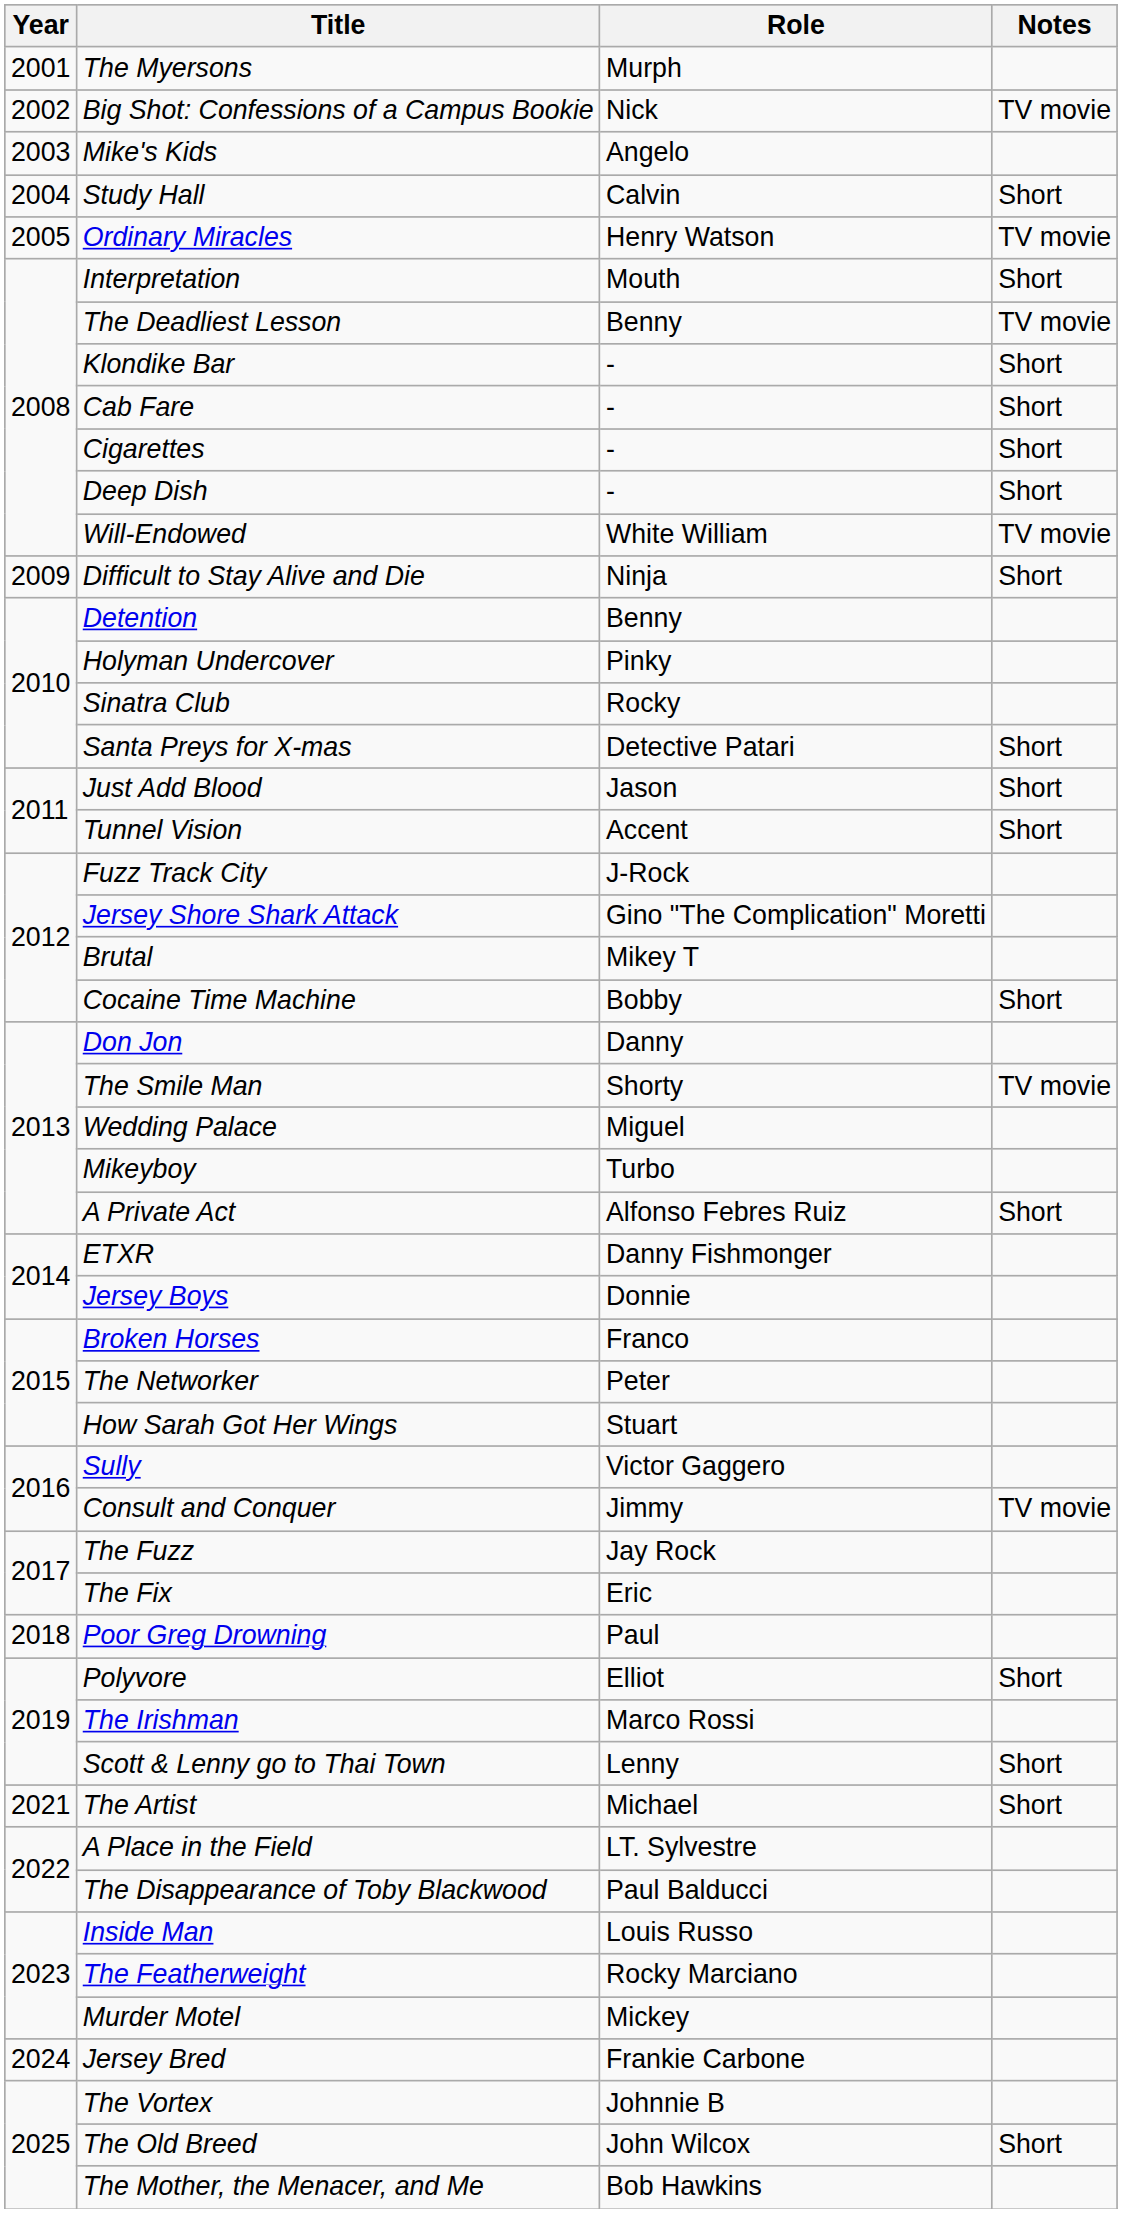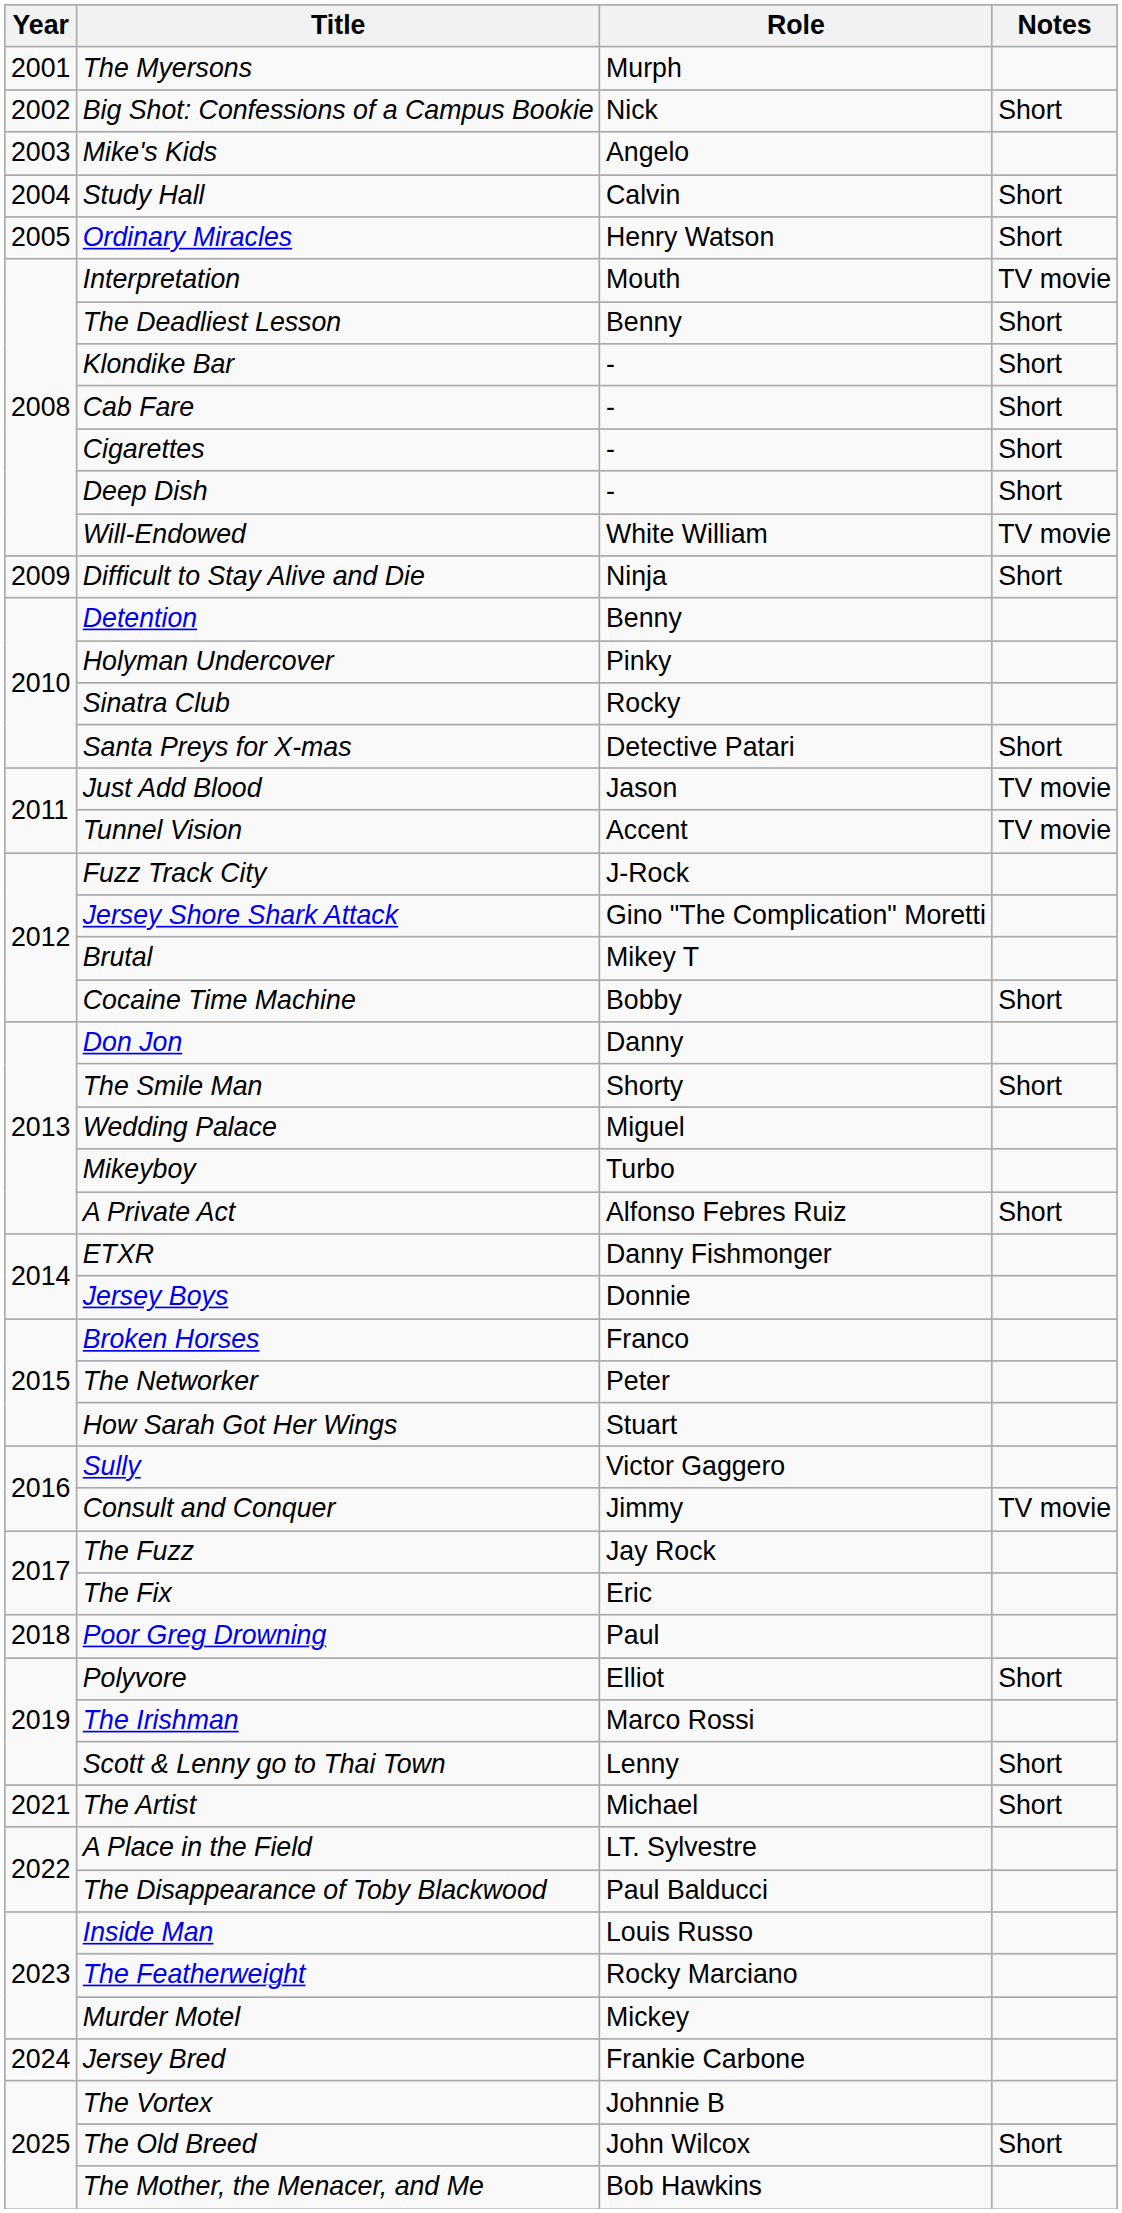 <table class="wikitable sortable">
 <tr>
 <th>Year</th>
 <th>Title</th>
 <th>Role</th>
 <th>Notes</th>
 </tr>
 <tr>
 <td>2001</td>
 <td><em>The Myersons</em></td>
 <td>Murph</td>
 <td></td>
 </tr>
 <tr>
 <td>2002</td>
 <td><em>Big Shot: Confessions of a Campus Bookie</em></td>
 <td>Nick</td>
-<td>TV movie</td>
+<td>Short</td>
 </tr>
 <tr>
 <td>2003</td>
 <td><em>Mike's Kids</em></td>
 <td>Angelo</td>
 <td></td>
 </tr>
 <tr>
 <td>2004</td>
 <td><em>Study Hall</em></td>
 <td>Calvin</td>
 <td>Short</td>
 </tr>
 <tr>
 <td>2005</td>
 <td><em><a href='#'>Ordinary Miracles</a></em></td>
 <td>Henry Watson</td>
-<td>TV movie</td>
+<td>Short</td>
 </tr>
 <tr>
 <td rowspan="7">2008</td>
 <td><em>Interpretation</em></td>
 <td>Mouth</td>
-<td>Short</td>
+<td>TV movie</td>
 </tr>
 <tr>
 <td><em>The Deadliest Lesson</em></td>
 <td>Benny</td>
-<td>TV movie</td>
+<td>Short</td>
 </tr>
 <tr>
 <td><em>Klondike Bar</em></td>
 <td>-</td>
 <td>Short</td>
 </tr>
 <tr>
 <td><em>Cab Fare</em></td>
 <td>-</td>
 <td>Short</td>
 </tr>
 <tr>
 <td><em>Cigarettes</em></td>
 <td>-</td>
 <td>Short</td>
 </tr>
 <tr>
 <td><em>Deep Dish</em></td>
 <td>-</td>
 <td>Short</td>
 </tr>
 <tr>
 <td><em>Will-Endowed</em></td>
 <td>White William</td>
 <td>TV movie</td>
 </tr>
 <tr>
 <td>2009</td>
 <td><em>Difficult to Stay Alive and Die</em></td>
 <td>Ninja</td>
 <td>Short</td>
 </tr>
 <tr>
 <td rowspan="4">2010</td>
 <td><em><a href='#'>Detention</a></em></td>
 <td>Benny</td>
 <td></td>
 </tr>
 <tr>
 <td><em>Holyman Undercover</em></td>
 <td>Pinky</td>
 <td></td>
 </tr>
 <tr>
 <td><em>Sinatra Club</em></td>
 <td>Rocky</td>
 <td></td>
 </tr>
 <tr>
 <td><em>Santa Preys for X-mas</em></td>
 <td>Detective Patari</td>
 <td>Short</td>
 </tr>
 <tr>
 <td rowspan="2">2011</td>
 <td><em>Just Add Blood</em></td>
 <td>Jason</td>
-<td>Short</td>
+<td>TV movie</td>
 </tr>
 <tr>
 <td><em>Tunnel Vision</em></td>
 <td>Accent</td>
-<td>Short</td>
+<td>TV movie</td>
 </tr>
 <tr>
 <td rowspan="4">2012</td>
 <td><em>Fuzz Track City</em></td>
 <td>J-Rock</td>
 <td></td>
 </tr>
 <tr>
 <td><em><a href='#'>Jersey Shore Shark Attack</a></em></td>
 <td>Gino "The Complication" Moretti</td>
 <td></td>
 </tr>
 <tr>
 <td><em>Brutal</em></td>
 <td>Mikey T</td>
 <td></td>
 </tr>
 <tr>
 <td><em>Cocaine Time Machine</em></td>
 <td>Bobby</td>
 <td>Short</td>
 </tr>
 <tr>
 <td rowspan="5">2013</td>
 <td><em><a href='#'>Don Jon</a></em></td>
 <td>Danny</td>
 <td></td>
 </tr>
 <tr>
 <td><em>The Smile Man</em></td>
 <td>Shorty</td>
-<td>TV movie</td>
+<td>Short</td>
 </tr>
 <tr>
 <td><em>Wedding Palace</em></td>
 <td>Miguel</td>
 <td></td>
 </tr>
 <tr>
 <td><em>Mikeyboy</em></td>
 <td>Turbo</td>
 <td></td>
 </tr>
 <tr>
 <td><em>A Private Act</em></td>
 <td>Alfonso Febres Ruiz</td>
 <td>Short</td>
 </tr>
 <tr>
 <td rowspan="2">2014</td>
 <td><em>ETXR</em></td>
 <td>Danny Fishmonger</td>
 <td></td>
 </tr>
 <tr>
 <td><em><a href='#'>Jersey Boys</a></em></td>
 <td>Donnie</td>
 <td></td>
 </tr>
 <tr>
 <td rowspan="3">2015</td>
 <td><em><a href='#'>Broken Horses</a></em></td>
 <td>Franco</td>
 <td></td>
 </tr>
 <tr>
 <td><em>The Networker</em></td>
 <td>Peter</td>
 <td></td>
 </tr>
 <tr>
 <td><em>How Sarah Got Her Wings</em></td>
 <td>Stuart</td>
 <td></td>
 </tr>
 <tr>
 <td rowspan="2">2016</td>
 <td><em><a href='#'>Sully</a></em></td>
 <td>Victor Gaggero</td>
 <td></td>
 </tr>
 <tr>
 <td><em>Consult and Conquer</em></td>
 <td>Jimmy</td>
 <td>TV movie</td>
 </tr>
 <tr>
 <td rowspan="2">2017</td>
 <td><em>The Fuzz</em></td>
 <td>Jay Rock</td>
 <td></td>
 </tr>
 <tr>
 <td><em>The Fix</em></td>
 <td>Eric</td>
 <td></td>
 </tr>
 <tr>
 <td>2018</td>
 <td><em><a href='#'>Poor Greg Drowning</a></em></td>
 <td>Paul</td>
 <td></td>
 </tr>
 <tr>
 <td rowspan="3">2019</td>
 <td><em>Polyvore</em></td>
 <td>Elliot</td>
 <td>Short</td>
 </tr>
 <tr>
 <td><em><a href='#'>The Irishman</a></em></td>
 <td>Marco Rossi</td>
 <td></td>
 </tr>
 <tr>
 <td><em>Scott & Lenny go to Thai Town</em></td>
 <td>Lenny</td>
 <td>Short</td>
 </tr>
 <tr>
 <td>2021</td>
 <td><em>The Artist</em></td>
 <td>Michael</td>
 <td>Short</td>
 </tr>
 <tr>
 <td rowspan="2">2022</td>
 <td><em>A Place in the Field</em></td>
 <td>LT. Sylvestre</td>
 <td></td>
 </tr>
 <tr>
 <td><em>The Disappearance of Toby Blackwood</em></td>
 <td>Paul Balducci</td>
 <td></td>
 </tr>
 <tr>
 <td rowspan="3">2023</td>
 <td><em><a href='#'>Inside Man</a></em></td>
 <td>Louis Russo</td>
 <td></td>
 </tr>
 <tr>
 <td><em><a href='#'>The Featherweight</a></em></td>
 <td>Rocky Marciano</td>
 <td></td>
 </tr>
 <tr>
 <td><em>Murder Motel</em></td>
 <td>Mickey</td>
 <td></td>
 </tr>
 <tr>
 <td>2024</td>
 <td><em>Jersey Bred</em></td>
 <td>Frankie Carbone</td>
 <td></td>
 </tr>
 <tr>
 <td rowspan="3">2025</td>
 <td><em>The Vortex</em></td>
 <td>Johnnie B</td>
 <td></td>
 </tr>
 <tr>
 <td><em>The Old Breed</em></td>
 <td>John Wilcox</td>
 <td>Short</td>
 </tr>
 <tr>
 <td><em>The Mother, the Menacer, and Me</em></td>
 <td>Bob Hawkins</td>
 <td></td>
 </tr>
 </table>
